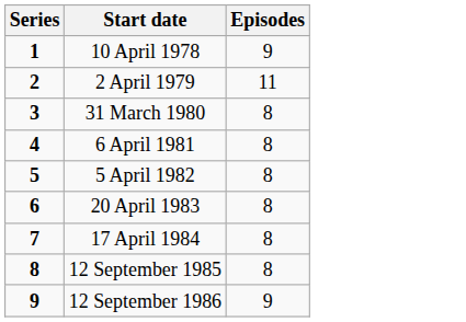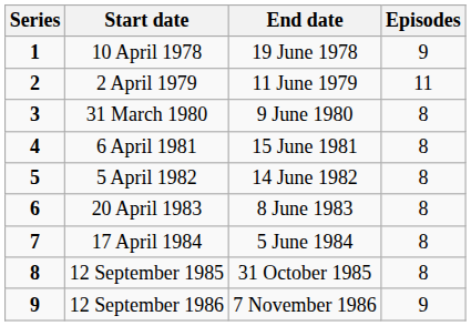 <table class="wikitable" style="text-align:center;">
 <tr>
 <th>Series</th>
 <th>Start date</th>
+<th>End date</th>
 <th>Episodes</th>
 </tr>
 <tr>
 <td><strong>1</strong></td>
 <td>10 April 1978</td>
+<td>19 June 1978</td>
 <td>9</td>
 </tr>
 <tr>
 <td><strong>2</strong></td>
 <td>2 April 1979</td>
+<td>11 June 1979</td>
 <td>11</td>
 </tr>
 <tr>
 <td><strong>3</strong></td>
 <td>31 March 1980</td>
+<td>9 June 1980</td>
 <td>8</td>
 </tr>
 <tr>
 <td><strong>4</strong></td>
 <td>6 April 1981</td>
+<td>15 June 1981</td>
 <td>8</td>
 </tr>
 <tr>
 <td><strong>5</strong></td>
 <td>5 April 1982</td>
+<td>14 June 1982</td>
 <td>8</td>
 </tr>
 <tr>
 <td><strong>6</strong></td>
 <td>20 April 1983</td>
+<td>8 June 1983</td>
 <td>8</td>
 </tr>
 <tr>
 <td><strong>7</strong></td>
 <td>17 April 1984</td>
+<td>5 June 1984</td>
 <td>8</td>
 </tr>
 <tr>
 <td><strong>8</strong></td>
 <td>12 September 1985</td>
+<td>31 October 1985</td>
 <td>8</td>
 </tr>
 <tr>
 <td><strong>9</strong></td>
 <td>12 September 1986</td>
+<td>7 November 1986</td>
 <td>9</td>
 </tr>
 </table>
